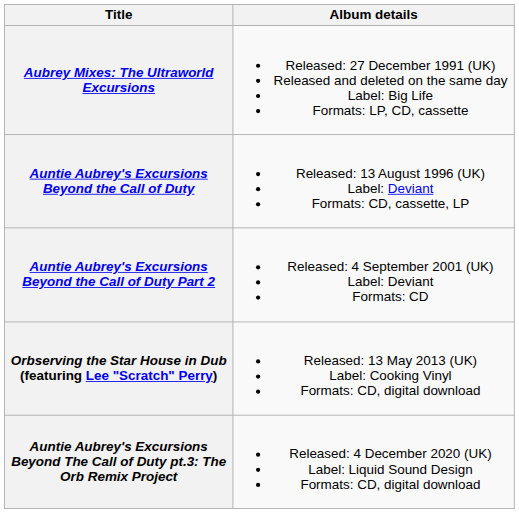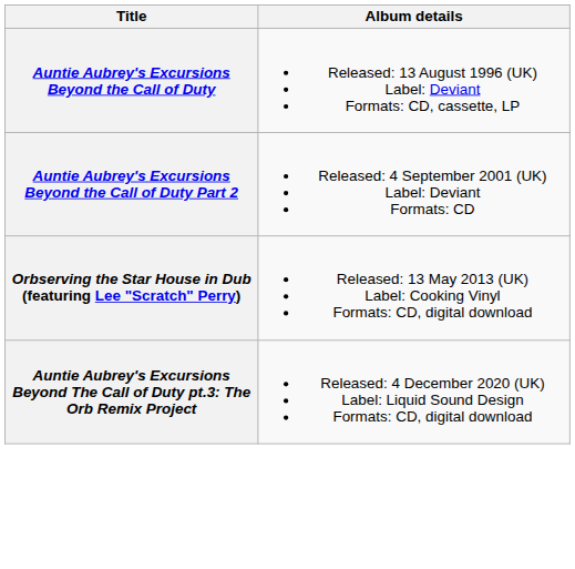 <table class="wikitable plainrowheaders" style="text-align:center;" border="1">
 <tr>
 <th scope="col" style="width:17em;">Title</th>
 <th scope="col" style="width:21em;">Album details</th>
-</tr>
-<tr>
-<th scope="row"><em><a href='#'>Aubrey Mixes: The Ultraworld Excursions</a></em></th>
-<td><br><ul><li>Released: 27 December 1991 <span>(UK)</span></li><li>Released and deleted on the same day</li><li>Label: Big Life</li><li>Formats: LP, CD, cassette</li></ul></td>
 </tr>
 <tr>
 <th scope="row"><em><a href='#'>Auntie Aubrey's Excursions Beyond the Call of Duty</a></em></th>
 <td><br><ul><li>Released: 13 August 1996 <span>(UK)</span></li><li>Label: <a href='#'>Deviant</a></li><li>Formats: CD, cassette, LP</li></ul></td>
 </tr>
 <tr>
 <th scope="row"><em><a href='#'>Auntie Aubrey's Excursions Beyond the Call of Duty Part 2</a></em></th>
 <td><br><ul><li>Released: 4 September 2001 <span>(UK)</span></li><li>Label: Deviant</li><li>Formats: CD</li></ul></td>
 </tr>
 <tr>
 <th scope="row"><em>Orbserving the Star House in Dub</em><br><span>(featuring <a href='#'>Lee "Scratch" Perry</a>)</span></th>
 <td><br><ul><li>Released: 13 May 2013 <span>(UK)</span></li><li>Label: Cooking Vinyl</li><li>Formats: CD, digital download</li></ul></td>
 </tr>
 <tr>
 <th scope="row"><em>Auntie Aubrey's Excursions Beyond The Call of Duty pt.3: The Orb Remix Project</em></th>
 <td><br><ul><li>Released: 4 December 2020 <span>(UK)</span></li><li>Label: Liquid Sound Design</li><li>Formats: CD, digital download</li></ul></td>
 </tr>
 </table>
